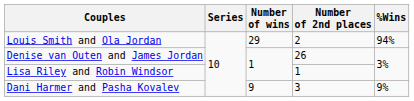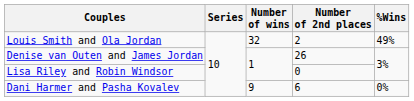 <table class="wikitable">
 <tr>
 <th>Couples</th>
 <th>Series</th>
 <th>Number <br> of wins</th>
 <th>Number <br> of 2nd places</th>
 <th>%Wins</th>
 </tr>
 <tr>
 <td><a href='#'>Louis Smith</a> and <a href='#'>Ola Jordan</a></td>
 <td rowspan="4">10</td>
-<td>29</td>
+<td>32</td>
 <td>2</td>
-<td>94%</td>
+<td>49%</td>
 </tr>
 <tr>
 <td><a href='#'>Denise van Outen</a> and <a href='#'>James Jordan</a></td>
 <td rowspan="2">1</td>
 <td>26</td>
 <td rowspan="2">3%</td>
 </tr>
 <tr>
 <td><a href='#'>Lisa Riley</a> and <a href='#'>Robin Windsor</a></td>
-<td>1</td>
+<td>0</td>
 </tr>
 <tr>
 <td><a href='#'>Dani Harmer</a> and <a href='#'>Pasha Kovalev</a></td>
 <td>9</td>
-<td>3</td>
-<td>9%</td>
+<td>6</td>
+<td>0%</td>
 </tr>
 </table>
